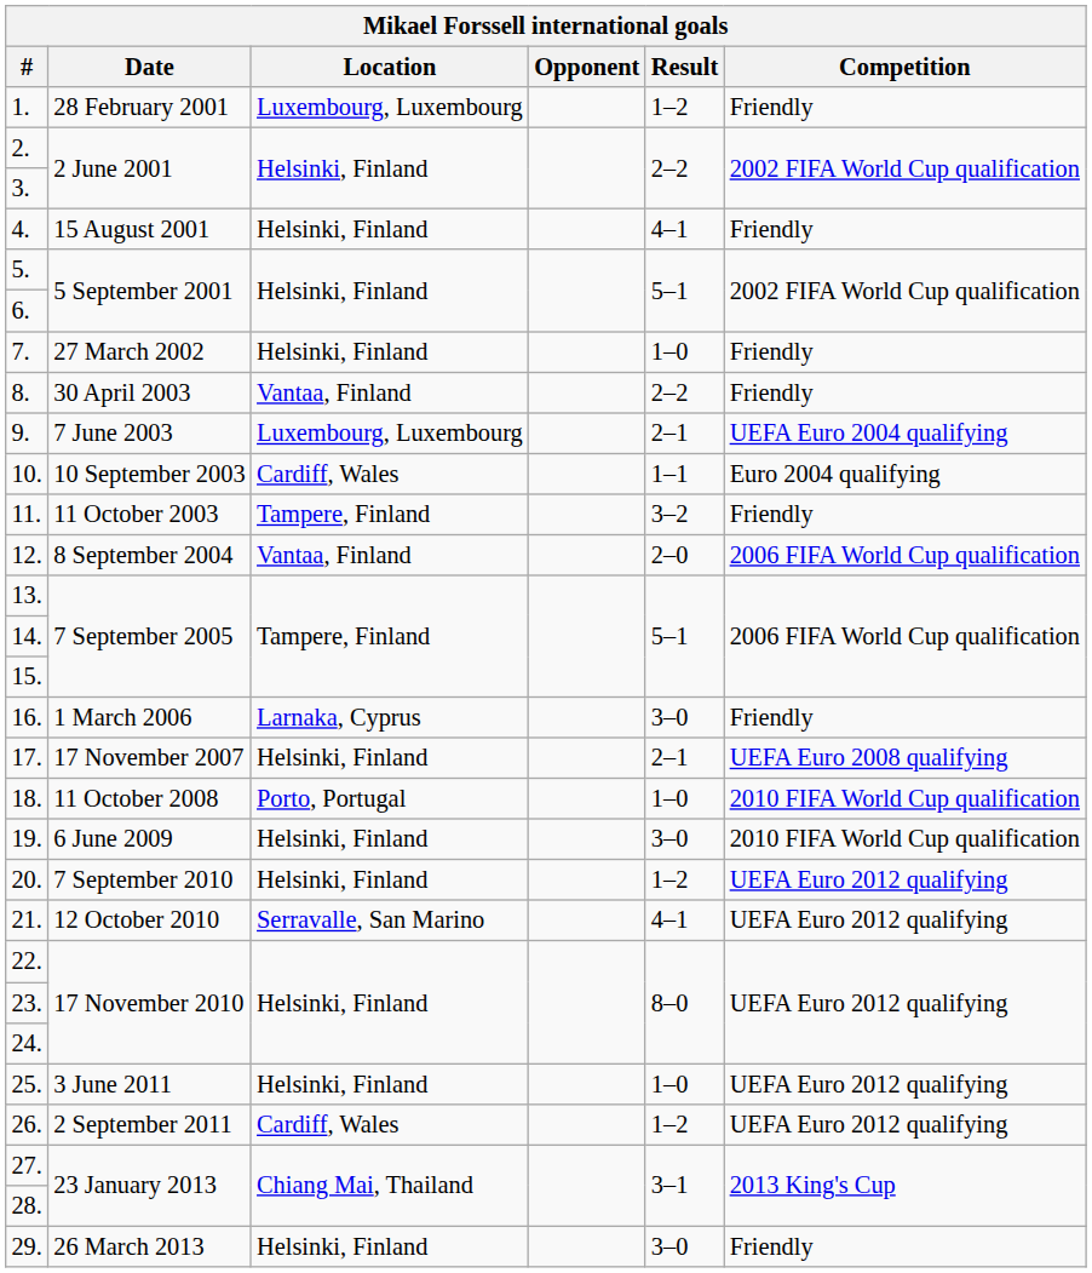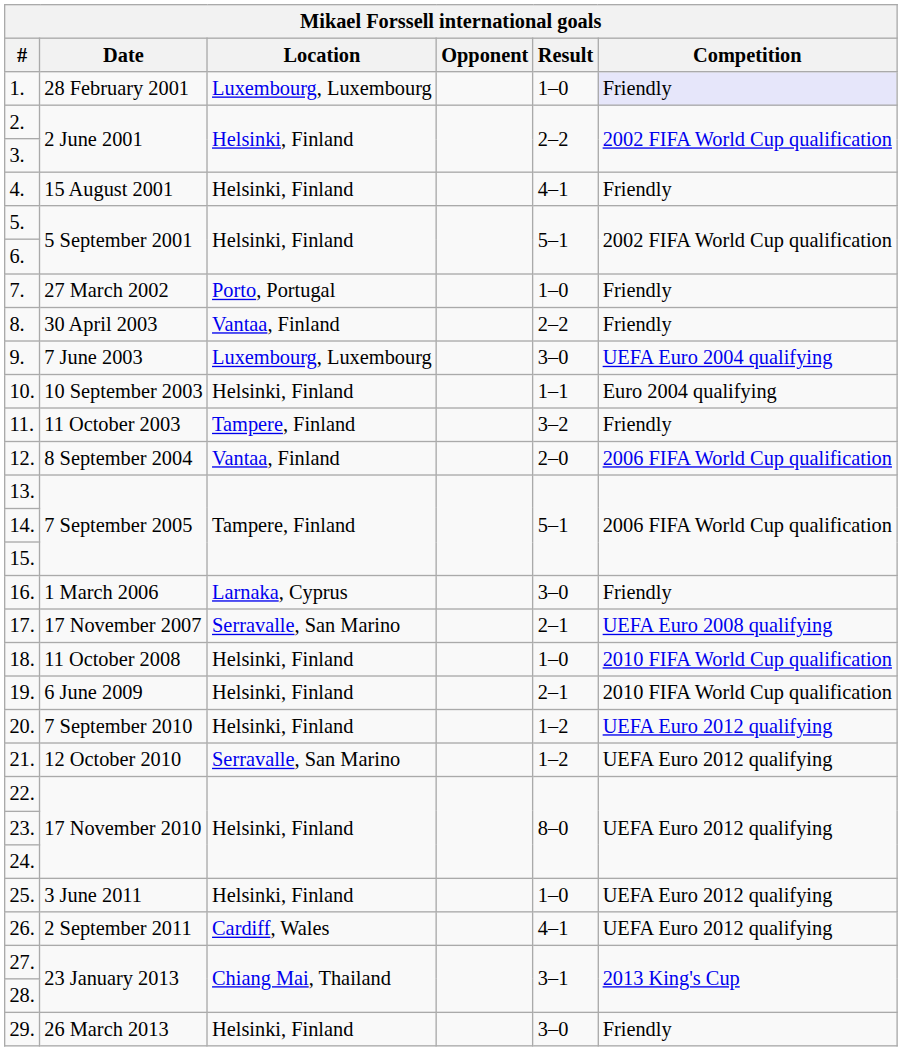 <table class="wikitable" style="font-size:95%">
 <tr>
 <th colspan="6"><strong>Mikael Forssell international goals</strong></th>
 </tr>
 <tr>
 <th>#</th>
 <th>Date</th>
 <th>Location</th>
 <th>Opponent</th>
 <th>Result</th>
 <th>Competition</th>
 </tr>
 <tr>
 <td>1.</td>
 <td>28 February 2001</td>
 <td><a href='#'>Luxembourg</a>, Luxembourg</td>
 <td></td>
-<td>1–2</td>
-<td>Friendly</td>
+<td>1–0</td>
+<td style="background: lavender;">Friendly</td>
 </tr>
 <tr>
 <td>2.</td>
 <td rowspan="2">2 June 2001</td>
 <td rowspan="2"><a href='#'>Helsinki</a>, Finland</td>
 <td rowspan="2"></td>
 <td rowspan="2">2–2</td>
 <td rowspan="2"><a href='#'>2002 FIFA World Cup qualification</a></td>
 </tr>
 <tr>
 <td>3.</td>
 </tr>
 <tr>
 <td>4.</td>
 <td>15 August 2001</td>
 <td>Helsinki, Finland</td>
 <td></td>
 <td>4–1</td>
 <td>Friendly</td>
 </tr>
 <tr>
 <td>5.</td>
 <td rowspan="2">5 September 2001</td>
 <td rowspan="2">Helsinki, Finland</td>
 <td rowspan="2"></td>
 <td rowspan="2">5–1</td>
 <td rowspan="2">2002 FIFA World Cup qualification</td>
 </tr>
 <tr>
 <td>6.</td>
 </tr>
 <tr>
 <td>7.</td>
 <td>27 March 2002</td>
-<td>Helsinki, Finland</td>
+<td><a href='#'>Porto</a>, Portugal</td>
 <td></td>
 <td>1–0</td>
 <td>Friendly</td>
 </tr>
 <tr>
 <td>8.</td>
 <td>30 April 2003</td>
 <td><a href='#'>Vantaa</a>, Finland</td>
 <td></td>
 <td>2–2</td>
 <td>Friendly</td>
 </tr>
 <tr>
 <td>9.</td>
 <td>7 June 2003</td>
 <td><a href='#'>Luxembourg</a>, Luxembourg</td>
 <td></td>
-<td>2–1</td>
+<td>3–0</td>
 <td><a href='#'>UEFA Euro 2004 qualifying</a></td>
 </tr>
 <tr>
 <td>10.</td>
 <td>10 September 2003</td>
-<td><a href='#'>Cardiff</a>, Wales</td>
+<td>Helsinki, Finland</td>
 <td></td>
 <td>1–1</td>
 <td>Euro 2004 qualifying</td>
 </tr>
 <tr>
 <td>11.</td>
 <td>11 October 2003</td>
 <td><a href='#'>Tampere</a>, Finland</td>
 <td></td>
 <td>3–2</td>
 <td>Friendly</td>
 </tr>
 <tr>
 <td>12.</td>
 <td>8 September 2004</td>
 <td><a href='#'>Vantaa</a>, Finland</td>
 <td></td>
 <td>2–0</td>
 <td><a href='#'>2006 FIFA World Cup qualification</a></td>
 </tr>
 <tr>
 <td>13.</td>
 <td rowspan="3">7 September 2005</td>
 <td rowspan="3">Tampere, Finland</td>
 <td rowspan="3"></td>
 <td rowspan="3">5–1</td>
 <td rowspan="3">2006 FIFA World Cup qualification</td>
 </tr>
 <tr>
 <td>14.</td>
 </tr>
 <tr>
 <td>15.</td>
 </tr>
 <tr>
 <td>16.</td>
 <td>1 March 2006</td>
 <td><a href='#'>Larnaka</a>, Cyprus</td>
 <td></td>
 <td>3–0</td>
 <td>Friendly</td>
 </tr>
 <tr>
 <td>17.</td>
 <td>17 November 2007</td>
-<td>Helsinki, Finland</td>
+<td><a href='#'>Serravalle</a>, San Marino</td>
 <td></td>
 <td>2–1</td>
 <td><a href='#'>UEFA Euro 2008 qualifying</a></td>
 </tr>
 <tr>
 <td>18.</td>
 <td>11 October 2008</td>
-<td><a href='#'>Porto</a>, Portugal</td>
+<td>Helsinki, Finland</td>
 <td></td>
 <td>1–0</td>
 <td><a href='#'>2010 FIFA World Cup qualification</a></td>
 </tr>
 <tr>
 <td>19.</td>
 <td>6 June 2009</td>
 <td>Helsinki, Finland</td>
 <td></td>
-<td>3–0</td>
+<td>2–1</td>
 <td>2010 FIFA World Cup qualification</td>
 </tr>
 <tr>
 <td>20.</td>
 <td>7 September 2010</td>
 <td>Helsinki, Finland</td>
 <td></td>
 <td>1–2</td>
 <td><a href='#'>UEFA Euro 2012 qualifying</a></td>
 </tr>
 <tr>
 <td>21.</td>
 <td>12 October 2010</td>
 <td><a href='#'>Serravalle</a>, San Marino</td>
 <td></td>
-<td>4–1</td>
+<td>1–2</td>
 <td>UEFA Euro 2012 qualifying</td>
 </tr>
 <tr>
 <td>22.</td>
 <td rowspan="3">17 November 2010</td>
 <td rowspan="3">Helsinki, Finland</td>
 <td rowspan="3"></td>
 <td rowspan="3">8–0</td>
 <td rowspan="3">UEFA Euro 2012 qualifying</td>
 </tr>
 <tr>
 <td>23.</td>
 </tr>
 <tr>
 <td>24.</td>
 </tr>
 <tr>
 <td>25.</td>
 <td>3 June 2011</td>
 <td>Helsinki, Finland</td>
 <td></td>
 <td>1–0</td>
 <td>UEFA Euro 2012 qualifying</td>
 </tr>
 <tr>
 <td>26.</td>
 <td>2 September 2011</td>
 <td><a href='#'>Cardiff</a>, Wales</td>
 <td></td>
-<td>1–2</td>
+<td>4–1</td>
 <td>UEFA Euro 2012 qualifying</td>
 </tr>
 <tr>
 <td>27.</td>
 <td rowspan="2">23 January 2013</td>
 <td rowspan="2"><a href='#'>Chiang Mai</a>, Thailand</td>
 <td rowspan="2"></td>
 <td rowspan="2">3–1</td>
 <td rowspan="2"><a href='#'>2013 King's Cup</a></td>
 </tr>
 <tr>
 <td>28.</td>
 </tr>
 <tr>
 <td>29.</td>
 <td>26 March 2013</td>
 <td>Helsinki, Finland</td>
 <td></td>
 <td>3–0</td>
 <td>Friendly</td>
 </tr>
 </table>
